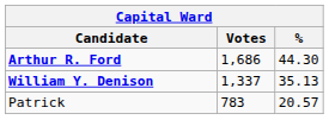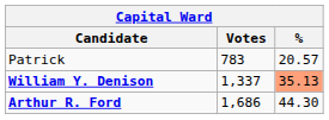 <table class="wikitable">
 <tr>
 <th colspan="3"><a href='#'>Capital Ward</a></th>
 </tr>
 <tr>
 <th style="width: 200px">Candidate</th>
 <th style="width: 50px">Votes</th>
 <th style="width: 40px">%</th>
 </tr>
 <tr>
+<td>Patrick</td>
+<td>783</td>
+<td>20.57</td>
+</tr>
+<tr>
+<td><strong><a href='#'>William Y. Denison</a></strong></td>
+<td>1,337</td>
+<td style="background: lightsalmon;">35.13</td>
+</tr>
+<tr>
 <td><strong><a href='#'>Arthur R. Ford</a></strong></td>
 <td>1,686</td>
 <td>44.30</td>
 </tr>
-<tr>
-<td><strong><a href='#'>William Y. Denison</a></strong></td>
-<td>1,337</td>
-<td>35.13</td>
-</tr>
-<tr>
-<td>Patrick</td>
-<td>783</td>
-<td>20.57</td>
-</tr>
 </table>
